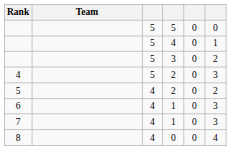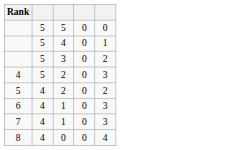 <table class="wikitable" style="text-align: center; font-size:90% ">
 <tr>
 <th width=35>Rank</th>
-<th width=160>Team</th>
 <th width=25></th>
 <th width=25></th>
 <th width=25></th>
 <th width=25></th>
 </tr>
 <tr>
 <td></td>
-<td align="left"></td>
 <td>5</td>
 <td>5</td>
 <td>0</td>
 <td>0</td>
 </tr>
 <tr>
 <td></td>
-<td align="left"></td>
 <td>5</td>
 <td>4</td>
 <td>0</td>
 <td>1</td>
 </tr>
 <tr>
 <td></td>
-<td align="left"></td>
 <td>5</td>
 <td>3</td>
 <td>0</td>
 <td>2</td>
 </tr>
 <tr>
 <td>4</td>
-<td align="left"></td>
 <td>5</td>
 <td>2</td>
 <td>0</td>
 <td>3</td>
 </tr>
 <tr>
 <td>5</td>
-<td align="left"></td>
 <td>4</td>
 <td>2</td>
 <td>0</td>
 <td>2</td>
 </tr>
 <tr>
 <td>6</td>
-<td align="left"></td>
 <td>4</td>
 <td>1</td>
 <td>0</td>
 <td>3</td>
 </tr>
 <tr>
 <td>7</td>
-<td align="left"></td>
 <td>4</td>
 <td>1</td>
 <td>0</td>
 <td>3</td>
 </tr>
 <tr>
 <td>8</td>
-<td align="left"></td>
 <td>4</td>
 <td>0</td>
 <td>0</td>
 <td>4</td>
 </tr>
 </table>
